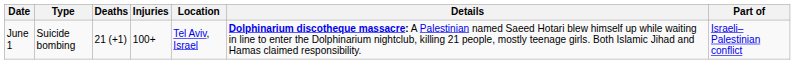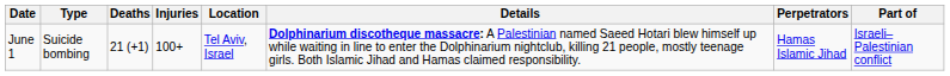 <table class="wikitable sortable">
 <tr>
 <th>Date</th>
 <th>Type</th>
 <th>Deaths</th>
 <th>Injuries</th>
 <th>Location</th>
 <th>Details</th>
+<th>Perpetrators</th>
 <th>Part of</th>
 </tr>
 <tr>
 <td>June 1</td>
 <td>Suicide bombing</td>
 <td>21 (+1)</td>
 <td>100+</td>
 <td><a href='#'>Tel Aviv</a>, <a href='#'>Israel</a></td>
 <td><strong><a href='#'>Dolphinarium discotheque massacre</a>:</strong> A <a href='#'>Palestinian</a> named Saeed Hotari blew himself up while waiting in line to enter the Dolphinarium nightclub, killing 21 people, mostly teenage girls. Both Islamic Jihad and Hamas claimed responsibility.</td>
+<td><a href='#'>Hamas</a> <br> <a href='#'>Islamic Jihad</a></td>
 <td><a href='#'>Israeli–Palestinian conflict</a></td>
 </tr>
 </table>
